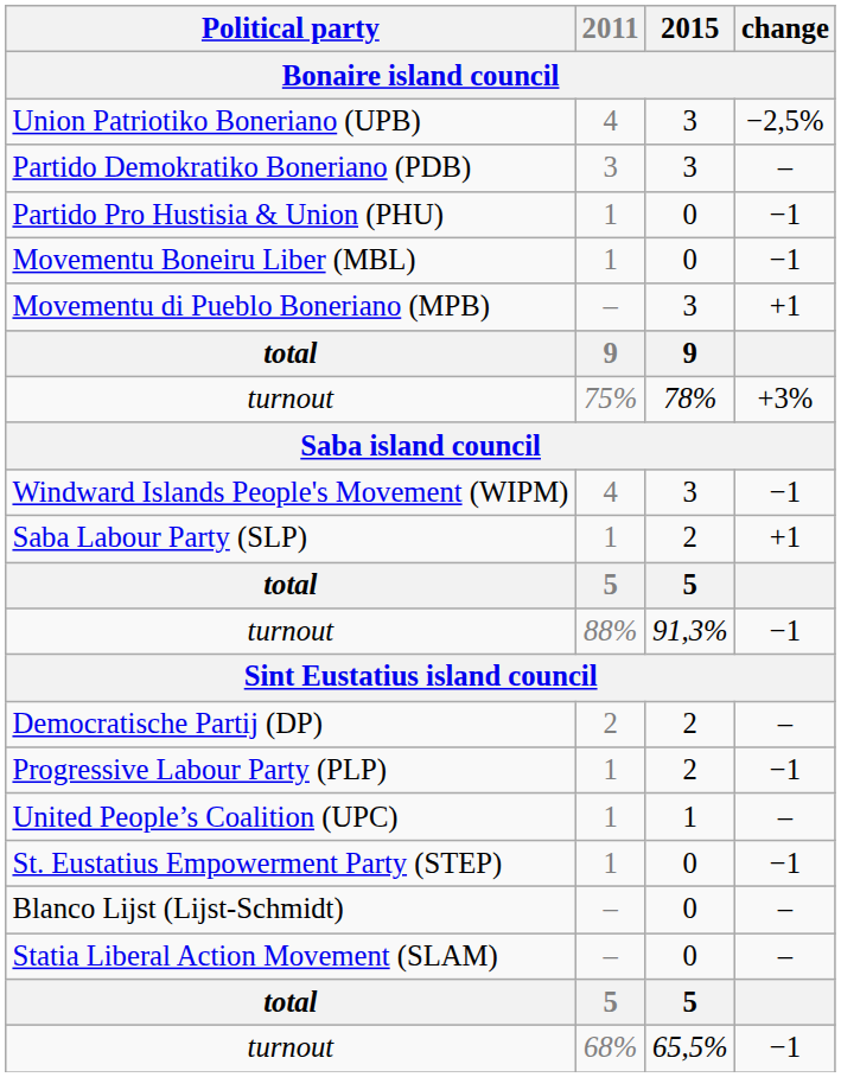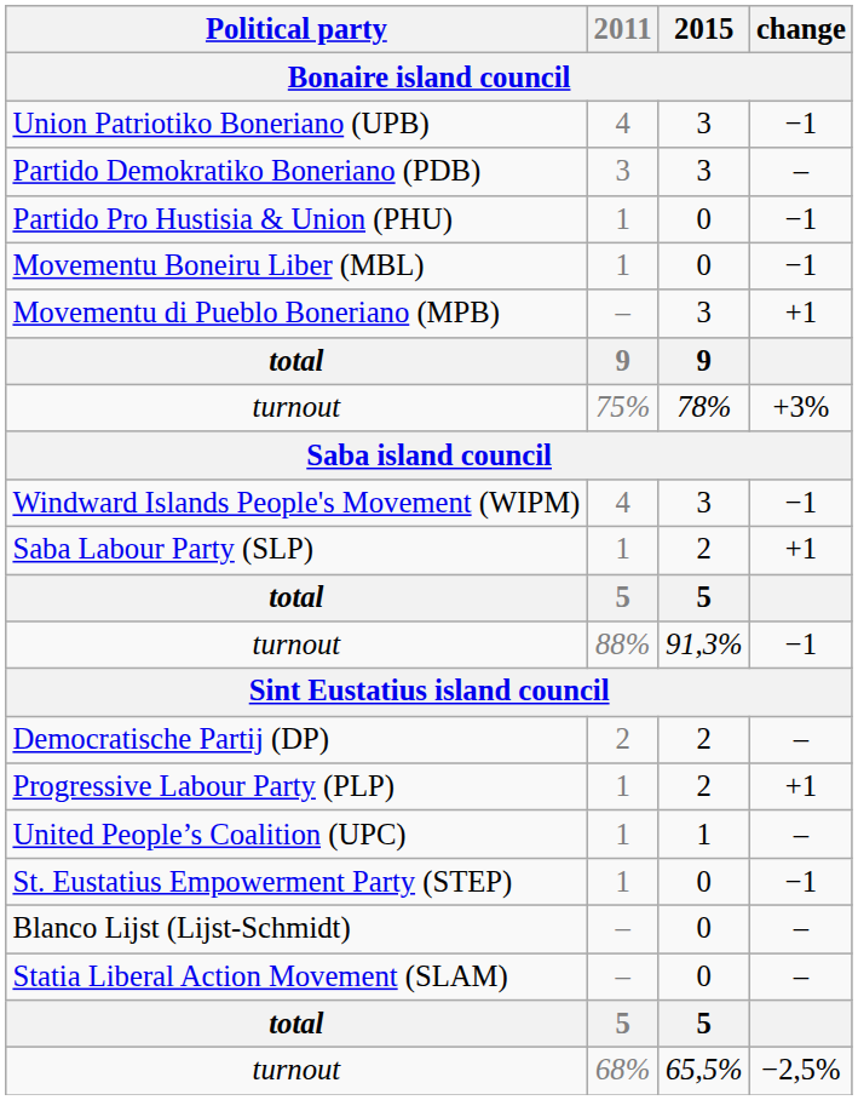 <table class="wikitable" style="text-align:center;">
 <tr>
 <th><a href='#'>Political party</a></th>
 <th style="color:gray">2011</th>
 <th>2015</th>
 <th>change</th>
 </tr>
 <tr>
 <th colspan=5><a href='#'>Bonaire island council</a></th>
 </tr>
 <tr>
 <td style="text-align:left;"><a href='#'>Union Patriotiko Boneriano</a> (UPB)</td>
 <td style="color:gray">4</td>
 <td>3</td>
-<td>−2,5%</td>
+<td>−1</td>
 </tr>
 <tr>
 <td style="text-align:left;"><a href='#'>Partido Demokratiko Boneriano</a> (PDB)</td>
 <td style="color:gray">3</td>
 <td>3</td>
 <td>–</td>
 </tr>
 <tr>
 <td style="text-align:left;"><a href='#'>Partido Pro Hustisia & Union</a> (PHU)</td>
 <td style="color:gray">1</td>
 <td>0</td>
 <td>−1</td>
 </tr>
 <tr>
 <td style="text-align:left;"><a href='#'>Movementu Boneiru Liber</a> (MBL)</td>
 <td style="color:gray">1</td>
 <td>0</td>
 <td>−1</td>
 </tr>
 <tr>
 <td style="text-align:left;"><a href='#'>Movementu di Pueblo Boneriano</a> (MPB)</td>
 <td style="color:gray">–</td>
 <td>3</td>
 <td>+1</td>
 </tr>
 <tr>
 <th><em>total</em></th>
 <th style="color:gray">9</th>
 <th>9</th>
 <th></th>
 </tr>
 <tr>
 <td><em>turnout</em></td>
 <td style="color:gray"><em>75%</em></td>
 <td><em>78%</em></td>
 <td>+3%</td>
 </tr>
 <tr>
 <th colspan=5><a href='#'>Saba island council</a></th>
 </tr>
 <tr>
 <td style="text-align:left;"><a href='#'>Windward Islands People's Movement</a> (WIPM)</td>
 <td style="color:gray">4</td>
 <td>3</td>
 <td>−1</td>
 </tr>
 <tr>
 <td style="text-align:left;"><a href='#'>Saba Labour Party</a> (SLP)</td>
 <td style="color:gray">1</td>
 <td>2</td>
 <td>+1</td>
 </tr>
 <tr>
 <th><em>total</em></th>
 <th style="color:gray">5</th>
 <th>5</th>
 <th></th>
 </tr>
 <tr>
 <td><em>turnout</em></td>
 <td style="color:gray"><em>88%</em></td>
 <td><em>91,3%</em></td>
 <td>−1</td>
 </tr>
 <tr>
 <th colspan=5><a href='#'>Sint Eustatius island council</a></th>
 </tr>
 <tr>
 <td style="text-align:left;"><a href='#'>Democratische Partij</a> (DP)</td>
 <td style="color:gray">2</td>
 <td>2</td>
 <td>–</td>
 </tr>
 <tr>
 <td style="text-align:left;"><a href='#'>Progressive Labour Party</a> (PLP)</td>
 <td style="color:gray">1</td>
 <td>2</td>
-<td>−1</td>
+<td>+1</td>
 </tr>
 <tr>
 <td style="text-align:left;"><a href='#'>United People’s Coalition</a> (UPC)</td>
 <td style="color:gray">1</td>
 <td>1</td>
 <td>–</td>
 </tr>
 <tr>
 <td style="text-align:left;"><a href='#'>St. Eustatius Empowerment Party</a> (STEP)</td>
 <td style="color:gray">1</td>
 <td>0</td>
 <td>−1</td>
 </tr>
 <tr>
 <td style="text-align:left;">Blanco Lijst  (Lijst-Schmidt)</td>
 <td style="color:gray">–</td>
 <td>0</td>
 <td>–</td>
 </tr>
 <tr>
 <td style="text-align:left;"><a href='#'>Statia Liberal Action Movement</a> (SLAM)</td>
 <td style="color:gray">–</td>
 <td>0</td>
 <td>–</td>
 </tr>
 <tr>
 <th><em>total</em></th>
 <th style="color:gray">5</th>
 <th>5</th>
 <th></th>
 </tr>
 <tr>
 <td><em>turnout</em></td>
 <td style="color:gray"><em>68%</em></td>
 <td><em>65,5%</em></td>
-<td>−1</td>
+<td>−2,5%</td>
 </tr>
 </table>
